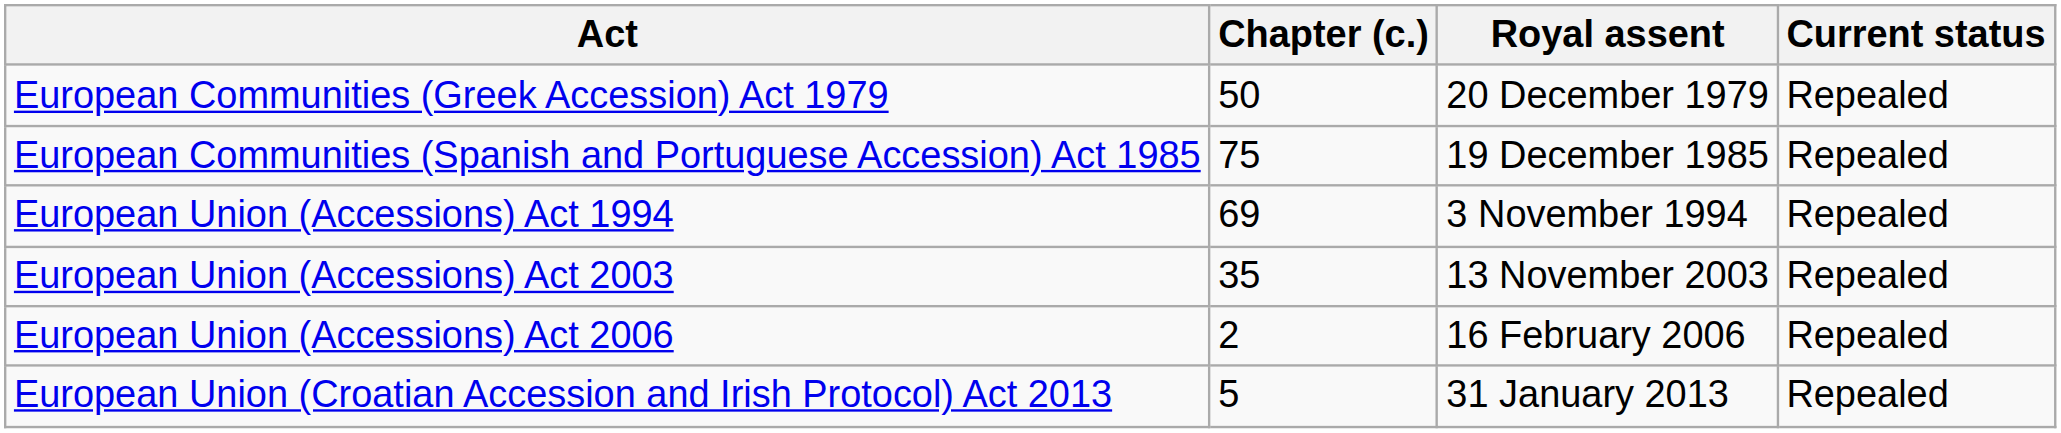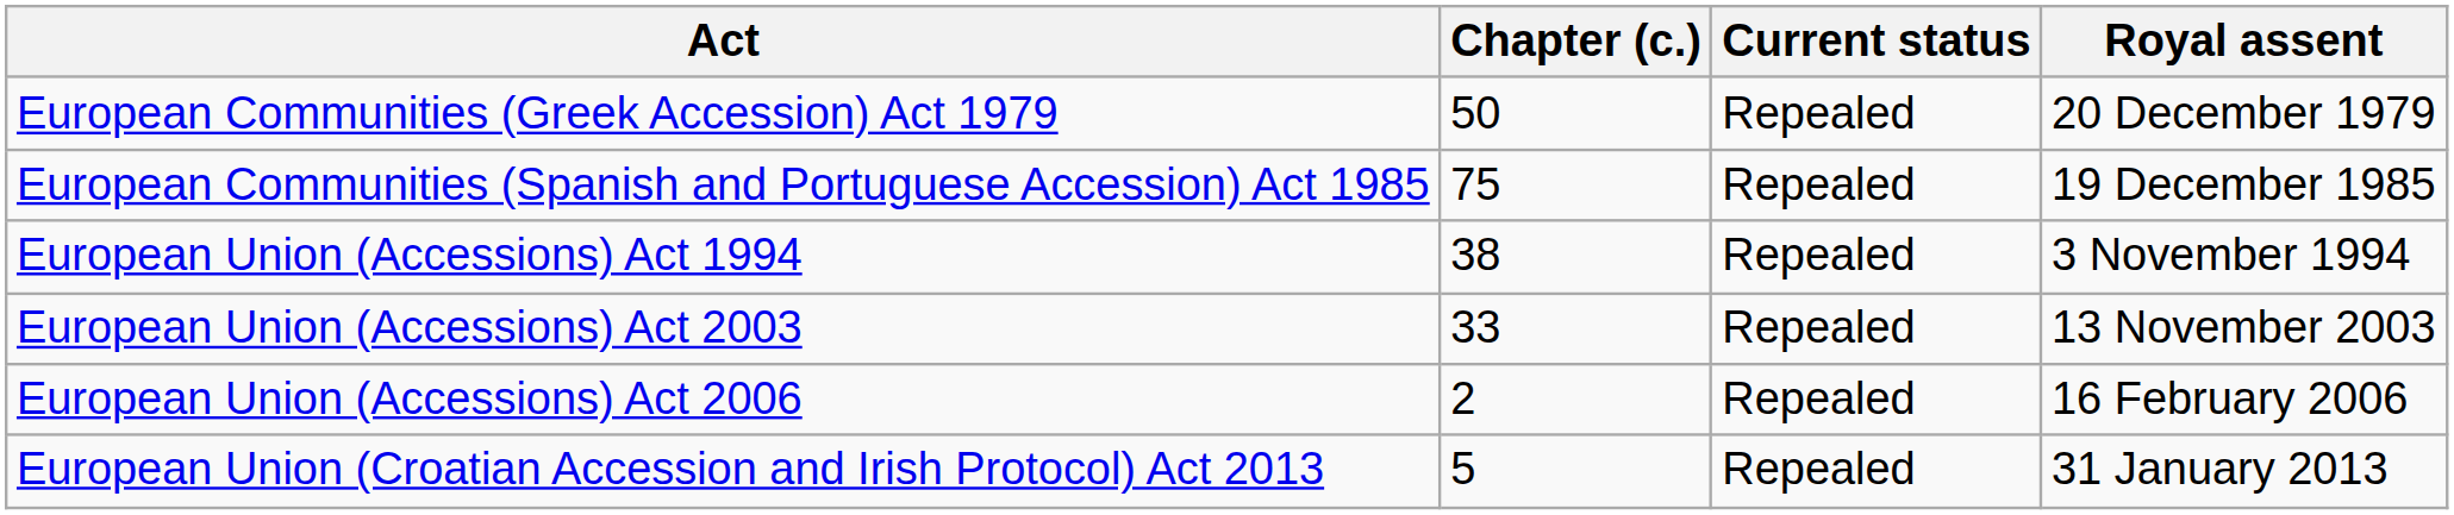 <table class="wikitable sortable">
 <tr>
 <th>Act</th>
 <th>Chapter (c.)</th>
+<th>Current status</th>
 <th>Royal assent</th>
-<th>Current status</th>
 </tr>
 <tr>
 <td><a href='#'>European Communities (Greek Accession) Act 1979</a></td>
 <td>50</td>
+<td>Repealed</td>
 <td>20 December 1979</td>
-<td>Repealed</td>
 </tr>
 <tr>
 <td><a href='#'>European Communities (Spanish and Portuguese Accession) Act 1985</a></td>
 <td>75</td>
+<td>Repealed</td>
 <td>19 December 1985</td>
-<td>Repealed</td>
 </tr>
 <tr>
 <td><a href='#'>European Union (Accessions) Act 1994</a></td>
-<td>69</td>
+<td>38</td>
+<td>Repealed</td>
 <td>3 November 1994</td>
-<td>Repealed</td>
 </tr>
 <tr>
 <td><a href='#'>European Union (Accessions) Act 2003</a></td>
-<td>35</td>
+<td>33</td>
+<td>Repealed</td>
 <td>13 November 2003</td>
-<td>Repealed</td>
 </tr>
 <tr>
 <td><a href='#'>European Union (Accessions) Act 2006</a></td>
 <td>2</td>
+<td>Repealed</td>
 <td>16 February 2006</td>
-<td>Repealed</td>
 </tr>
 <tr>
 <td><a href='#'>European Union (Croatian Accession and Irish Protocol) Act 2013</a></td>
 <td>5</td>
+<td>Repealed</td>
 <td>31 January 2013</td>
-<td>Repealed</td>
 </tr>
 </table>
